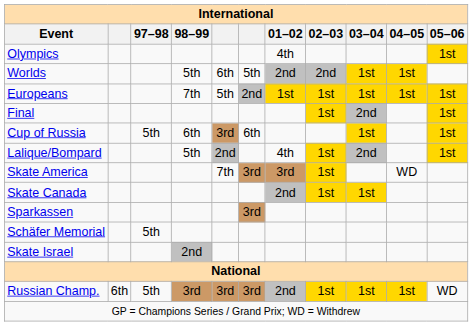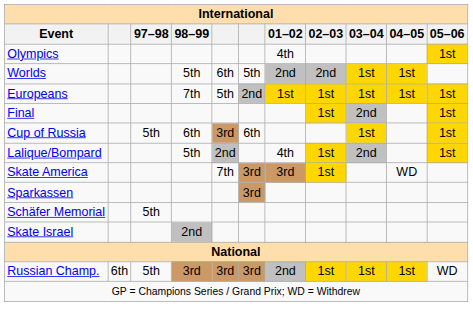 <table class="wikitable" style="text-align:center">
 <tr>
 <th style="background-color: #ffdead; " colspan=11 align=center>International</th>
 </tr>
 <tr>
 <th>Event</th>
 <th></th>
 <th>97–98</th>
 <th>98–99</th>
 <th></th>
 <th></th>
 <th>01–02</th>
 <th>02–03</th>
 <th>03–04</th>
 <th>04–05</th>
 <th>05–06</th>
 </tr>
 <tr>
 <td align=left><a href='#'>Olympics</a></td>
 <td></td>
 <td></td>
 <td></td>
 <td></td>
 <td></td>
 <td>4th</td>
 <td></td>
 <td></td>
 <td></td>
 <td bgcolor=gold>1st</td>
 </tr>
 <tr>
 <td align=left><a href='#'>Worlds</a></td>
 <td></td>
 <td></td>
 <td>5th</td>
 <td>6th</td>
 <td>5th</td>
 <td bgcolor=silver>2nd</td>
 <td bgcolor=silver>2nd</td>
 <td bgcolor=gold>1st</td>
 <td bgcolor=gold>1st</td>
 <td></td>
 </tr>
 <tr>
 <td align=left><a href='#'>Europeans</a></td>
 <td></td>
 <td></td>
 <td>7th</td>
 <td>5th</td>
 <td bgcolor=silver>2nd</td>
 <td bgcolor=gold>1st</td>
 <td bgcolor=gold>1st</td>
 <td bgcolor=gold>1st</td>
 <td bgcolor=gold>1st</td>
 <td bgcolor=gold>1st</td>
 </tr>
 <tr>
 <td align=left> <a href='#'>Final</a></td>
 <td></td>
 <td></td>
 <td></td>
 <td></td>
 <td></td>
 <td></td>
 <td bgcolor=gold>1st</td>
 <td bgcolor=silver>2nd</td>
 <td></td>
 <td bgcolor=gold>1st</td>
 </tr>
 <tr>
 <td align=left> <a href='#'>Cup of Russia</a></td>
 <td></td>
 <td>5th</td>
 <td>6th</td>
 <td bgcolor=cc9966>3rd</td>
 <td>6th</td>
 <td></td>
 <td></td>
 <td bgcolor=gold>1st</td>
 <td></td>
 <td bgcolor=gold>1st</td>
 </tr>
 <tr>
 <td align=left> <a href='#'>Lalique/Bompard</a></td>
 <td></td>
 <td></td>
 <td>5th</td>
 <td bgcolor=silver>2nd</td>
 <td></td>
 <td>4th</td>
 <td bgcolor=gold>1st</td>
 <td bgcolor=silver>2nd</td>
 <td></td>
 <td bgcolor=gold>1st</td>
 </tr>
 <tr>
 <td align=left> <a href='#'>Skate America</a></td>
 <td></td>
 <td></td>
 <td></td>
 <td>7th</td>
 <td bgcolor=cc9966>3rd</td>
 <td bgcolor=cc9966>3rd</td>
 <td bgcolor=gold>1st</td>
 <td></td>
 <td>WD</td>
 <td></td>
 </tr>
 <tr>
-<td align=left> <a href='#'>Skate Canada</a></td>
-<td></td>
-<td></td>
-<td></td>
-<td></td>
-<td></td>
-<td bgcolor=silver>2nd</td>
-<td bgcolor=gold>1st</td>
-<td bgcolor=gold>1st</td>
-<td></td>
-<td></td>
-</tr>
-<tr>
 <td align=left> <a href='#'>Sparkassen</a></td>
 <td></td>
 <td></td>
 <td></td>
 <td></td>
 <td bgcolor=cc9966>3rd</td>
 <td></td>
 <td></td>
 <td></td>
 <td></td>
 <td></td>
 </tr>
 <tr>
 <td align=left><a href='#'>Schäfer Memorial</a></td>
 <td></td>
 <td>5th</td>
 <td></td>
 <td></td>
 <td></td>
 <td></td>
 <td></td>
 <td></td>
 <td></td>
 <td></td>
 </tr>
 <tr>
 <td align=left><a href='#'>Skate Israel</a></td>
 <td></td>
 <td></td>
 <td bgcolor=silver>2nd</td>
 <td></td>
 <td></td>
 <td></td>
 <td></td>
 <td></td>
 <td></td>
 <td></td>
 </tr>
 <tr>
 <th style="background-color: #ffdead; " colspan=11 align=center>National</th>
 </tr>
 <tr>
 <td align=left><a href='#'>Russian Champ.</a></td>
 <td>6th</td>
 <td>5th</td>
 <td bgcolor=cc9966>3rd</td>
 <td bgcolor=cc9966>3rd</td>
 <td bgcolor=cc9966>3rd</td>
 <td bgcolor=silver>2nd</td>
 <td bgcolor=gold>1st</td>
 <td bgcolor=gold>1st</td>
 <td bgcolor=gold>1st</td>
 <td>WD</td>
 </tr>
 <tr>
 <td colspan=11 align=center><small> GP = Champions Series / Grand Prix; WD = Withdrew </small></td>
 </tr>
 </table>
